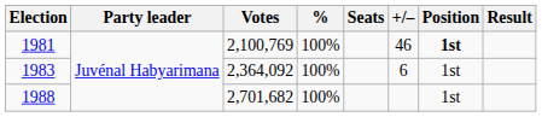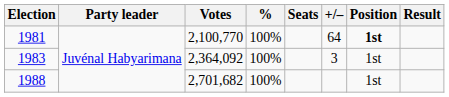 <table class=wikitable style=text-align:center>
 <tr>
 <th>Election</th>
 <th>Party leader</th>
 <th>Votes</th>
 <th>%</th>
 <th>Seats</th>
 <th>+/–</th>
 <th>Position</th>
 <th><strong>Result</strong></th>
 </tr>
 <tr>
 <td><a href='#'>1981</a></td>
 <td rowspan="3"><a href='#'>Juvénal Habyarimana</a></td>
-<td>2,100,769</td>
+<td>2,100,770</td>
 <td>100%</td>
 <td></td>
-<td> 46</td>
+<td> 64</td>
 <td><strong> 1st</strong></td>
 <td></td>
 </tr>
 <tr>
 <td><a href='#'>1983</a></td>
 <td>2,364,092</td>
 <td>100%</td>
 <td></td>
-<td> 6</td>
+<td> 3</td>
 <td> 1st</td>
 <td></td>
 </tr>
 <tr>
 <td><a href='#'>1988</a></td>
 <td>2,701,682</td>
 <td>100%</td>
 <td></td>
 <td></td>
 <td> 1st</td>
 <td></td>
 </tr>
 </table>
